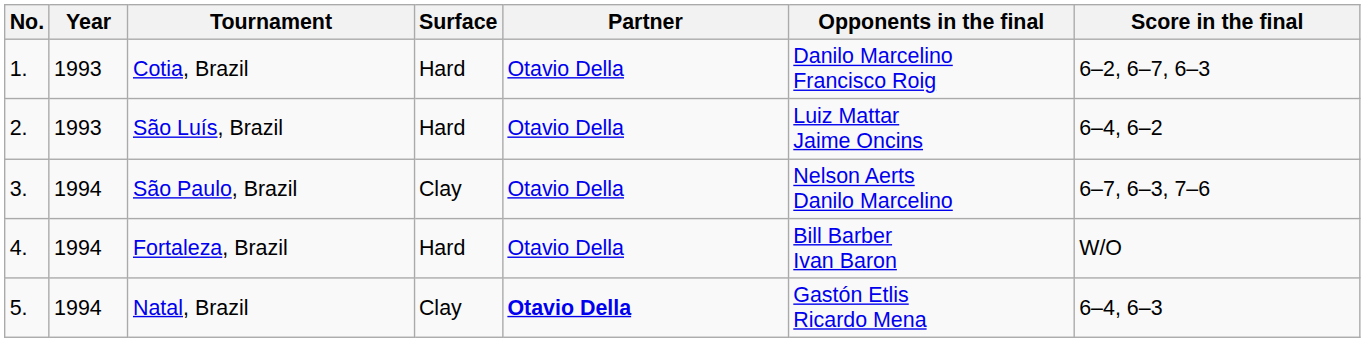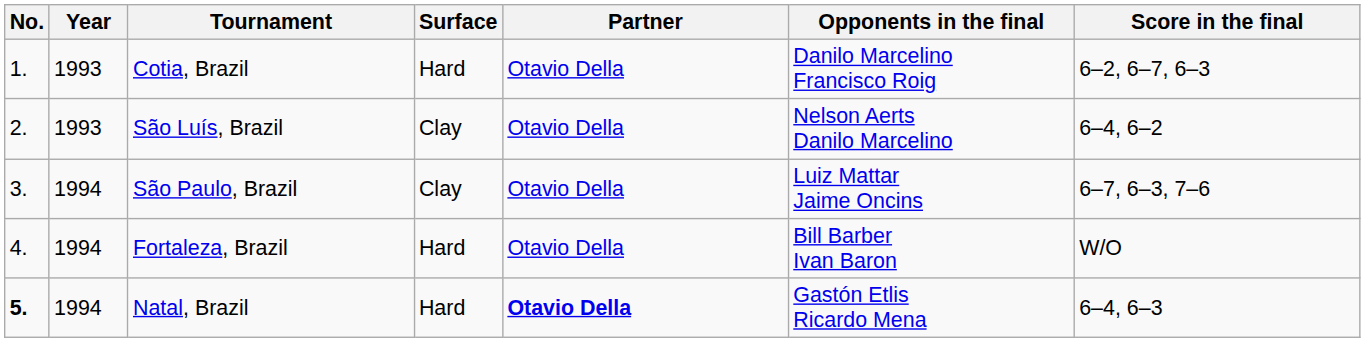 <table class="sortable wikitable" style=font-size:97%>
 <tr>
 <th width=10>No.</th>
 <th width=50>Year</th>
 <th width=200>Tournament</th>
 <th width=50>Surface</th>
 <th width=200>Partner</th>
 <th width=200>Opponents in the final</th>
 <th width=200>Score in the final</th>
 </tr>
 <tr>
 <td>1.</td>
 <td>1993</td>
 <td> <a href='#'>Cotia</a>, Brazil</td>
 <td>Hard</td>
 <td> <a href='#'>Otavio Della</a></td>
 <td> <a href='#'>Danilo Marcelino</a><br> <a href='#'>Francisco Roig</a></td>
 <td>6–2, 6–7, 6–3</td>
 </tr>
 <tr>
 <td>2.</td>
 <td>1993</td>
 <td> <a href='#'>São Luís</a>, Brazil</td>
-<td>Hard</td>
+<td>Clay</td>
 <td> <a href='#'>Otavio Della</a></td>
-<td> <a href='#'>Luiz Mattar</a><br> <a href='#'>Jaime Oncins</a></td>
+<td> <a href='#'>Nelson Aerts</a><br> <a href='#'>Danilo Marcelino</a></td>
 <td>6–4, 6–2</td>
 </tr>
 <tr>
 <td>3.</td>
 <td>1994</td>
 <td> <a href='#'>São Paulo</a>, Brazil</td>
 <td>Clay</td>
 <td> <a href='#'>Otavio Della</a></td>
-<td> <a href='#'>Nelson Aerts</a><br> <a href='#'>Danilo Marcelino</a></td>
+<td> <a href='#'>Luiz Mattar</a><br> <a href='#'>Jaime Oncins</a></td>
 <td>6–7, 6–3, 7–6</td>
 </tr>
 <tr>
 <td>4.</td>
 <td>1994</td>
 <td> <a href='#'>Fortaleza</a>, Brazil</td>
 <td>Hard</td>
 <td> <a href='#'>Otavio Della</a></td>
 <td> <a href='#'>Bill Barber</a><br> <a href='#'>Ivan Baron</a></td>
 <td>W/O</td>
 </tr>
 <tr>
-<td>5.</td>
+<td><strong>5.</strong></td>
 <td>1994</td>
 <td> <a href='#'>Natal</a>, Brazil</td>
-<td>Clay</td>
+<td>Hard</td>
 <td><strong> <a href='#'>Otavio Della</a></strong></td>
 <td> <a href='#'>Gastón Etlis</a><br> <a href='#'>Ricardo Mena</a></td>
 <td>6–4, 6–3</td>
 </tr>
 </table>
